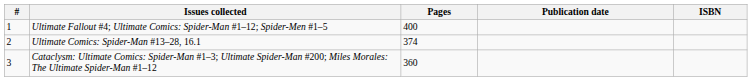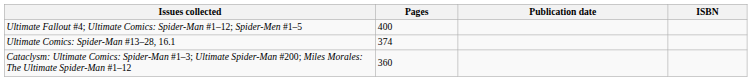 <table class="wikitable sortable" width=98%>
 <tr>
-<th class="unsortable">#</th>
 <th class="unsortable" width="50%">Issues collected</th>
 <th>Pages</th>
 <th>Publication date</th>
 <th class="unsortable">ISBN</th>
 </tr>
 <tr>
-<td>1</td>
 <td><em>Ultimate Fallout</em> #4; <em>Ultimate Comics: Spider-Man</em> #1–12; <em>Spider-Men</em> #1–5</td>
 <td>400</td>
 <td></td>
 <td></td>
 </tr>
 <tr>
-<td>2</td>
 <td><em>Ultimate Comics: Spider-Man</em> #13–28, 16.1</td>
 <td>374</td>
 <td></td>
 <td></td>
 </tr>
 <tr>
-<td>3</td>
 <td><em>Cataclysm: Ultimate Comics: Spider-Man</em> #1–3; <em>Ultimate Spider-Man</em> #200; <em>Miles Morales: The Ultimate Spider-Man</em> #1–12</td>
 <td>360</td>
 <td></td>
 <td></td>
 </tr>
 </table>
